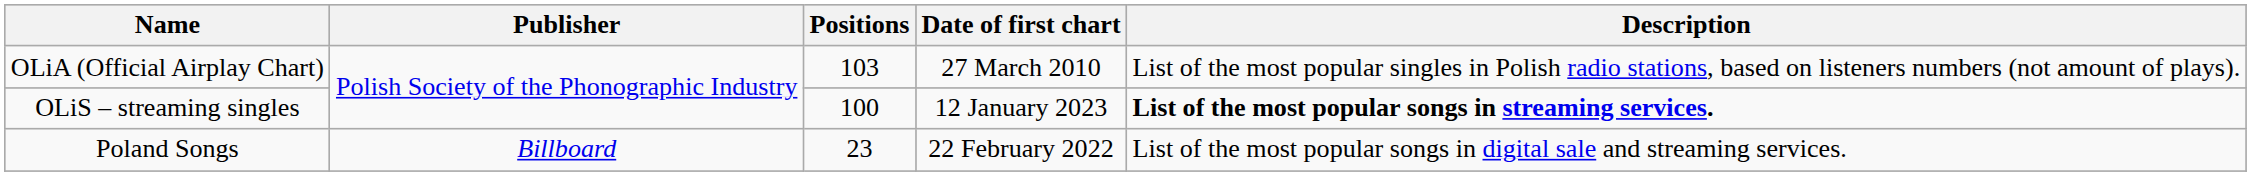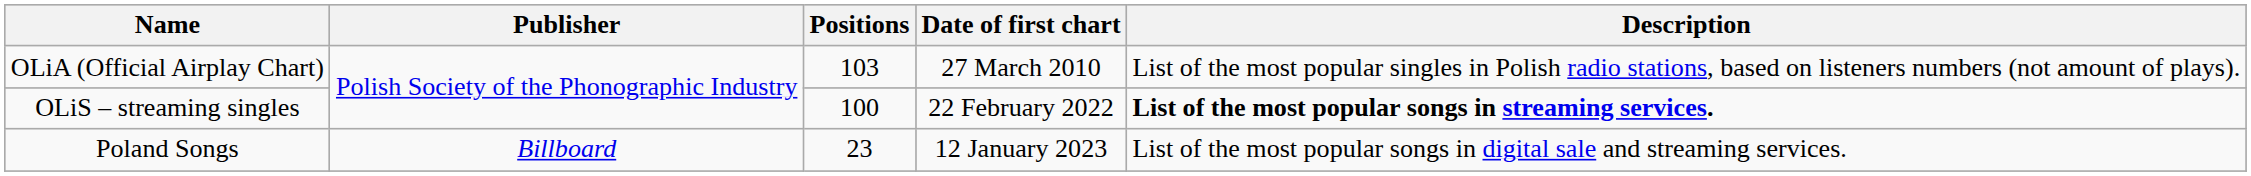 <table class="wikitable" style="text-align:center">
 <tr>
 <th>Name</th>
 <th>Publisher</th>
 <th>Positions</th>
 <th>Date of first chart</th>
 <th>Description</th>
 </tr>
 <tr>
 <td>OLiA (Official Airplay Chart)</td>
 <td rowspan="2"><a href='#'>Polish Society of the Phonographic Industry</a></td>
 <td>103</td>
 <td>27 March 2010</td>
 <td align="left">List of the most popular singles in Polish <a href='#'>radio stations</a>, based on listeners numbers (not amount of plays).</td>
 </tr>
 <tr>
 <td>OLiS – streaming singles</td>
 <td>100</td>
-<td>12 January 2023</td>
+<td>22 February 2022</td>
 <td align=left><strong>List of the most popular songs in <a href='#'>streaming services</a>.</strong></td>
 </tr>
 <tr>
 <td>Poland Songs</td>
 <td><em><a href='#'>Billboard</a></em></td>
 <td>23</td>
-<td>22 February 2022</td>
+<td>12 January 2023</td>
 <td align=left>List of the most popular songs in <a href='#'>digital sale</a> and streaming services.</td>
 </tr>
 </table>
